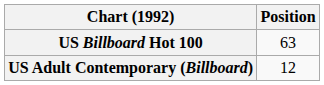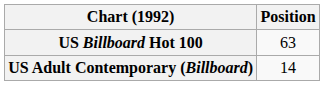 <table class="wikitable sortable plainrowheaders" style="text-align:center">
 <tr>
 <th>Chart (1992)</th>
 <th>Position</th>
 </tr>
 <tr>
 <th scope="row">US <em>Billboard</em> Hot 100</th>
 <td align="center">63</td>
 </tr>
 <tr>
 <th scope="row">US Adult Contemporary (<em>Billboard</em>)</th>
-<td align="center">12</td>
+<td align="center">14</td>
 </tr>
 </table>
